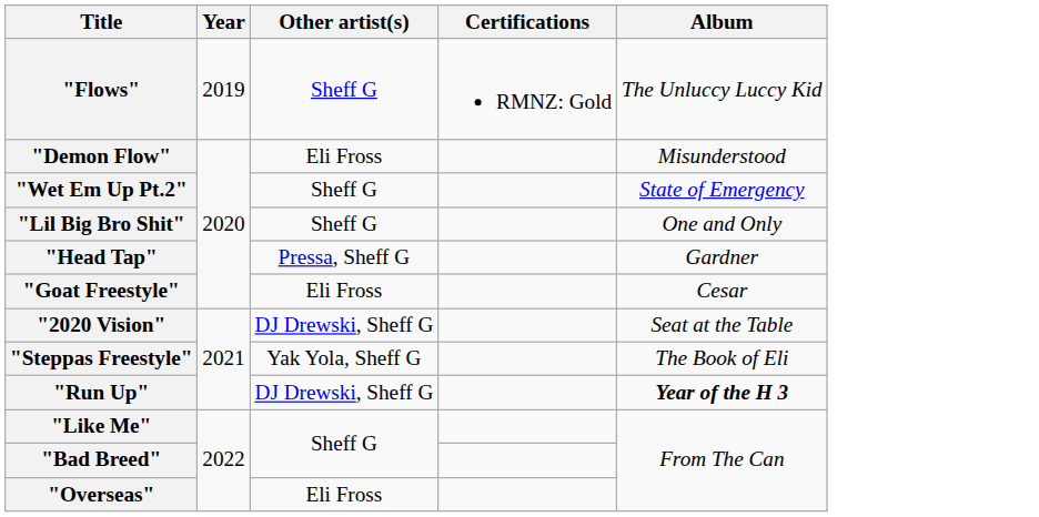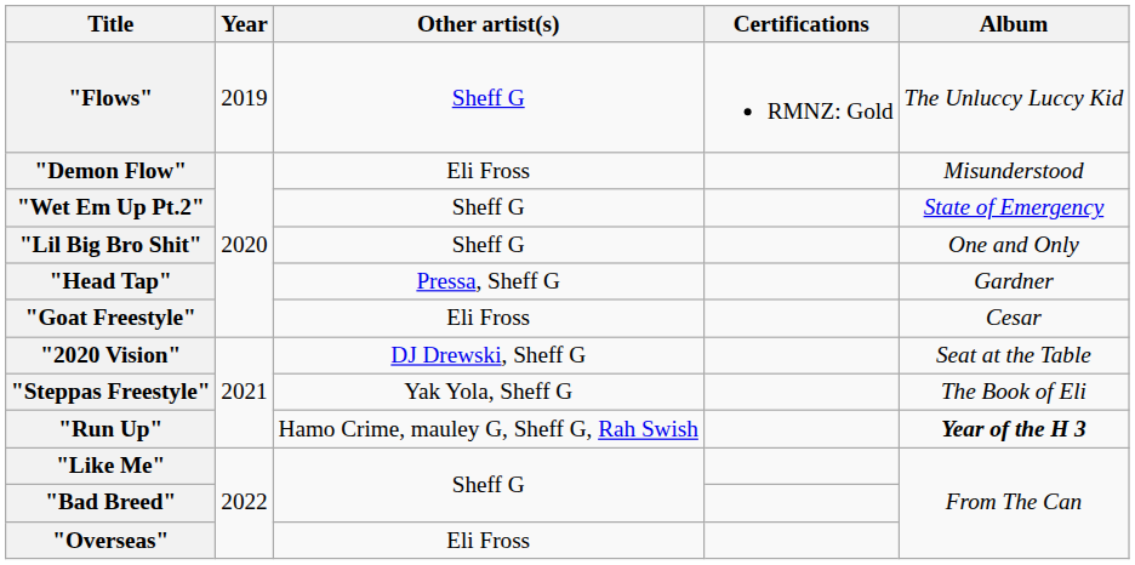 <table class="wikitable plainrowheaders" style="text-align:center;">
 <tr>
 <th scope="col">Title</th>
 <th scope="col">Year</th>
 <th scope="col">Other artist(s)</th>
 <th scope="col">Certifications</th>
 <th scope="col">Album</th>
 </tr>
 <tr>
 <th scope="row">"Flows"</th>
 <td>2019</td>
 <td><a href='#'>Sheff G</a></td>
 <td><br><ul><li>RMNZ: Gold</li></ul></td>
 <td><em>The Unluccy Luccy Kid</em></td>
 </tr>
 <tr>
 <th scope="row">"Demon Flow"</th>
 <td rowspan="5">2020</td>
 <td>Eli Fross</td>
 <td></td>
 <td><em>Misunderstood</em></td>
 </tr>
 <tr>
 <th scope="row">"Wet Em Up Pt.2"</th>
 <td>Sheff G</td>
 <td></td>
 <td><em><a href='#'>State of Emergency</a></em></td>
 </tr>
 <tr>
 <th scope="row">"Lil Big Bro Shit"</th>
 <td>Sheff G</td>
 <td></td>
 <td><em>One and Only</em></td>
 </tr>
 <tr>
 <th scope="row">"Head Tap"</th>
 <td><a href='#'>Pressa</a>, Sheff G</td>
 <td></td>
 <td><em>Gardner</em></td>
 </tr>
 <tr>
 <th scope="row">"Goat Freestyle"</th>
 <td>Eli Fross</td>
 <td></td>
 <td><em>Cesar</em></td>
 </tr>
 <tr>
 <th scope="row">"2020 Vision"</th>
 <td rowspan="3">2021</td>
 <td><a href='#'>DJ Drewski</a>, Sheff G</td>
 <td></td>
 <td><em>Seat at the Table</em></td>
 </tr>
 <tr>
 <th scope="row">"Steppas Freestyle"</th>
 <td>Yak Yola, Sheff G</td>
 <td></td>
 <td><em>The Book of Eli</em></td>
 </tr>
 <tr>
 <th scope="row">"Run Up"</th>
-<td><a href='#'>DJ Drewski</a>, Sheff G</td>
+<td>Hamo Crime, mauley G, Sheff G, <a href='#'>Rah Swish</a></td>
 <td></td>
 <td><strong><em>Year of the H 3</em></strong></td>
 </tr>
 <tr>
 <th scope="row">"Like Me"</th>
 <td rowspan="3">2022</td>
 <td rowspan="2">Sheff G</td>
 <td></td>
 <td rowspan="3"><em>From The Can</em></td>
 </tr>
 <tr>
 <th scope="row">"Bad Breed"</th>
 <td></td>
 </tr>
 <tr>
 <th scope="row">"Overseas"</th>
 <td>Eli Fross</td>
 <td></td>
 </tr>
 </table>
